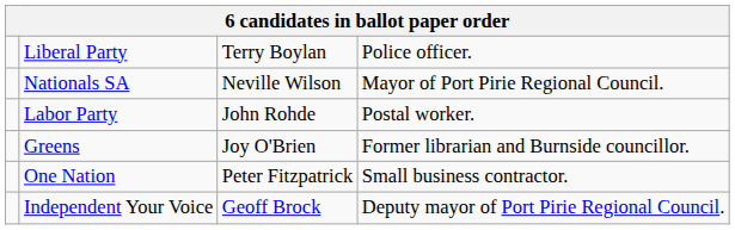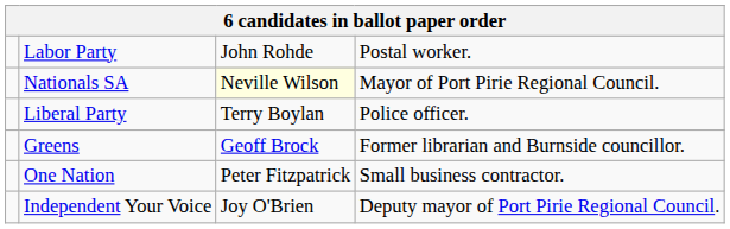 <table class="wikitable">
 <tr>
 <th colspan=4>6 candidates in ballot paper order</th>
+</tr>
+<tr>
+<td> </td>
+<td><a href='#'>Labor Party</a></td>
+<td>John Rohde</td>
+<td>Postal worker.</td>
+</tr>
+<tr>
+<td> </td>
+<td><a href='#'>Nationals SA</a></td>
+<td style="background: lightyellow;">Neville Wilson</td>
+<td>Mayor of Port Pirie Regional Council.</td>
 </tr>
 <tr>
 <td> </td>
 <td><a href='#'>Liberal Party</a></td>
 <td>Terry Boylan</td>
 <td>Police officer.</td>
 </tr>
 <tr>
 <td> </td>
-<td><a href='#'>Nationals SA</a></td>
-<td>Neville Wilson</td>
-<td>Mayor of Port Pirie Regional Council.</td>
-</tr>
-<tr>
-<td> </td>
-<td><a href='#'>Labor Party</a></td>
-<td>John Rohde</td>
-<td>Postal worker.</td>
-</tr>
-<tr>
-<td> </td>
 <td><a href='#'>Greens</a></td>
-<td>Joy O'Brien</td>
+<td><a href='#'>Geoff Brock</a></td>
 <td>Former librarian and Burnside councillor.</td>
 </tr>
 <tr>
 <td> </td>
 <td><a href='#'>One Nation</a></td>
 <td>Peter Fitzpatrick</td>
 <td>Small business contractor.</td>
 </tr>
 <tr>
 <td> </td>
 <td><a href='#'>Independent</a> Your Voice</td>
-<td><a href='#'>Geoff Brock</a></td>
+<td>Joy O'Brien</td>
 <td>Deputy mayor of <a href='#'>Port Pirie Regional Council</a>.</td>
 </tr>
 </table>
